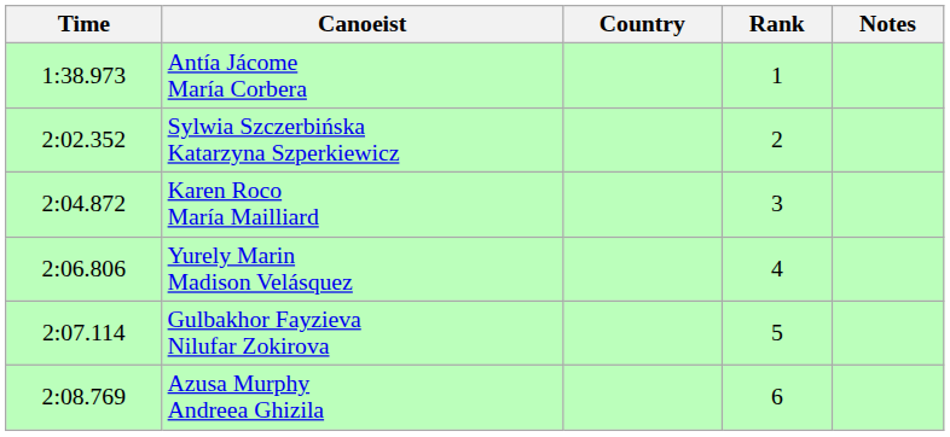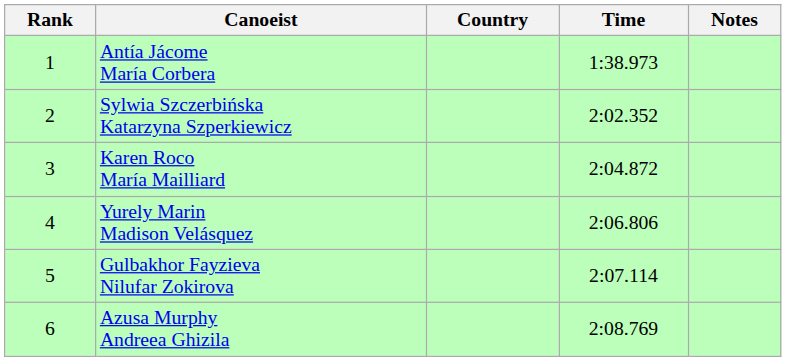 <table class="wikitable" style="text-align:center;width: 50%">
 <tr>
-<th>Time</th>
+<th>Rank</th>
 <th>Canoeist</th>
 <th>Country</th>
-<th>Rank</th>
+<th>Time</th>
 <th>Notes</th>
 </tr>
 <tr bgcolor=bbffbb>
-<td>1:38.973</td>
+<td>1</td>
 <td align="left"><a href='#'>Antía Jácome</a><br><a href='#'>María Corbera</a></td>
 <td align="left"></td>
-<td>1</td>
+<td>1:38.973</td>
 <td></td>
 </tr>
 <tr bgcolor=bbffbb>
-<td>2:02.352</td>
+<td>2</td>
 <td align="left"><a href='#'>Sylwia Szczerbińska</a><br><a href='#'>Katarzyna Szperkiewicz</a></td>
 <td align="left"></td>
-<td>2</td>
+<td>2:02.352</td>
 <td></td>
 </tr>
 <tr bgcolor=bbffbb>
-<td>2:04.872</td>
+<td>3</td>
 <td align="left"><a href='#'>Karen Roco</a><br><a href='#'>María Mailliard</a></td>
 <td align="left"></td>
-<td>3</td>
+<td>2:04.872</td>
 <td></td>
 </tr>
 <tr bgcolor=bbffbb>
-<td>2:06.806</td>
+<td>4</td>
 <td align="left"><a href='#'>Yurely Marin</a><br><a href='#'>Madison Velásquez</a></td>
 <td align="left"></td>
-<td>4</td>
+<td>2:06.806</td>
 <td></td>
 </tr>
 <tr bgcolor=bbffbb>
-<td>2:07.114</td>
+<td>5</td>
 <td align="left"><a href='#'>Gulbakhor Fayzieva</a><br><a href='#'>Nilufar Zokirova</a></td>
 <td align="left"></td>
-<td>5</td>
+<td>2:07.114</td>
 <td></td>
 </tr>
 <tr bgcolor=bbffbb>
-<td>2:08.769</td>
+<td>6</td>
 <td align="left"><a href='#'>Azusa Murphy</a><br><a href='#'>Andreea Ghizila</a></td>
 <td align="left"></td>
-<td>6</td>
+<td>2:08.769</td>
 <td></td>
 </tr>
 </table>
